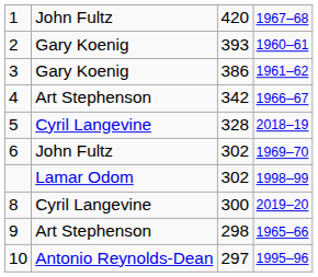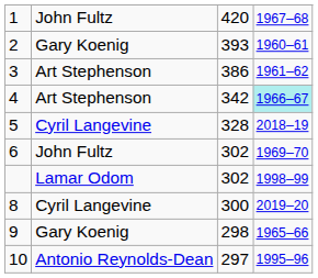 <table class="wikitable">
 <tr>
 </tr>
 <tr>
 <td>1</td>
 <td>John Fultz</td>
 <td>420</td>
 <td style="font-size:80%;"><a href='#'>1967–68</a></td>
 </tr>
 <tr>
 <td>2</td>
 <td>Gary Koenig</td>
 <td>393</td>
 <td style="font-size:80%;"><a href='#'>1960–61</a></td>
 </tr>
 <tr>
 <td>3</td>
-<td>Gary Koenig</td>
+<td>Art Stephenson</td>
 <td>386</td>
 <td style="font-size:80%;"><a href='#'>1961–62</a></td>
 </tr>
 <tr>
 <td>4</td>
 <td>Art Stephenson</td>
 <td>342</td>
-<td style="font-size:80%;"><a href='#'>1966–67</a></td>
+<td style="background: paleturquoise; font-size:80%;"><a href='#'>1966–67</a></td>
 </tr>
 <tr>
 <td>5</td>
 <td><a href='#'>Cyril Langevine</a></td>
 <td>328</td>
 <td style="font-size:80%;"><a href='#'>2018–19</a></td>
 </tr>
 <tr>
 <td>6</td>
 <td>John Fultz</td>
 <td>302</td>
 <td style="font-size:80%;"><a href='#'>1969–70</a></td>
 </tr>
 <tr>
 <td></td>
 <td><a href='#'>Lamar Odom</a></td>
 <td>302</td>
 <td style="font-size:80%;"><a href='#'>1998–99</a></td>
 </tr>
 <tr>
 <td>8</td>
 <td>Cyril Langevine</td>
 <td>300</td>
 <td style="font-size:80%;"><a href='#'>2019–20</a></td>
 </tr>
 <tr>
 <td>9</td>
-<td>Art Stephenson</td>
+<td>Gary Koenig</td>
 <td>298</td>
 <td style="font-size:80%;"><a href='#'>1965–66</a></td>
 </tr>
 <tr>
 <td>10</td>
 <td><a href='#'>Antonio Reynolds-Dean</a></td>
 <td>297</td>
 <td style="font-size:80%;"><a href='#'>1995–96</a></td>
 </tr>
 </table>
